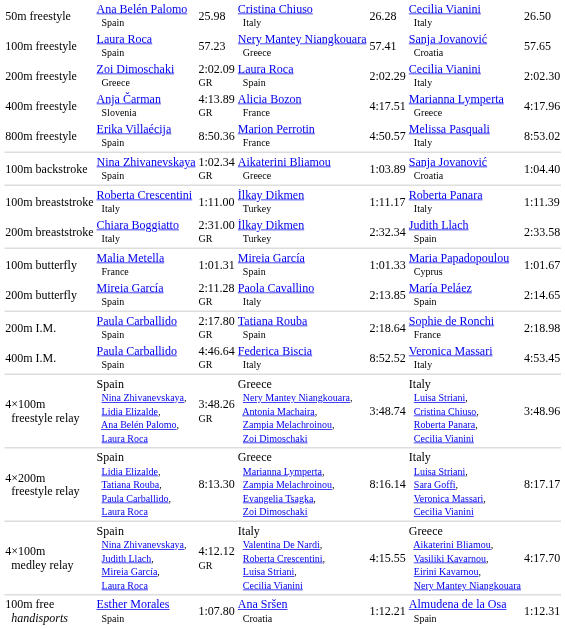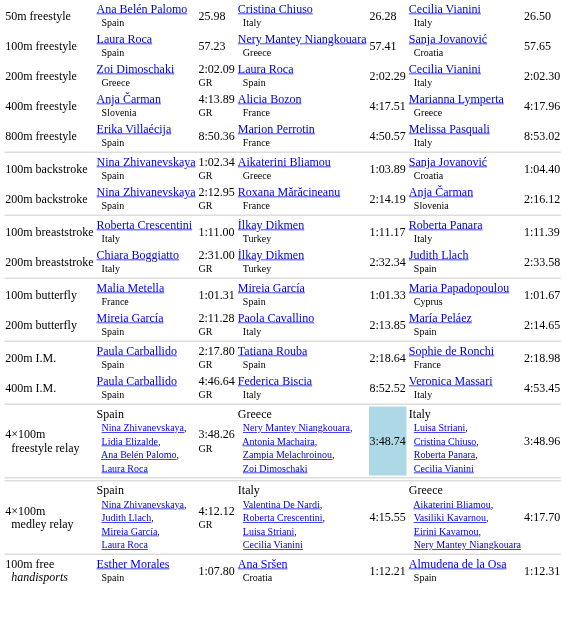 <table>
 <tr>
 <td>50m freestyle</td>
 <td><a href='#'>Ana Belén Palomo</a> <small><br>    Spain </small></td>
 <td>25.98</td>
 <td><a href='#'>Cristina Chiuso</a> <small><br>    Italy </small></td>
 <td>26.28</td>
 <td><a href='#'>Cecilia Vianini</a> <small><br>    Italy </small></td>
 <td>26.50</td>
 </tr>
 <tr>
 <td>100m freestyle</td>
 <td><a href='#'>Laura Roca</a> <small><br>    Spain </small></td>
 <td>57.23</td>
 <td><a href='#'>Nery Mantey Niangkouara</a> <small><br>    Greece </small></td>
 <td>57.41</td>
 <td><a href='#'>Sanja Jovanović</a> <small><br>    Croatia </small></td>
 <td>57.65</td>
 </tr>
 <tr>
 <td>200m freestyle</td>
 <td><a href='#'>Zoi Dimoschaki</a> <small><br>    Greece </small></td>
 <td>2:02.09 <small><br> GR</small></td>
 <td><a href='#'>Laura Roca</a> <small><br>    Spain </small></td>
 <td>2:02.29</td>
 <td><a href='#'>Cecilia Vianini</a> <small><br>    Italy </small></td>
 <td>2:02.30</td>
 </tr>
 <tr>
 <td>400m freestyle</td>
 <td><a href='#'>Anja Čarman</a> <small><br>    Slovenia </small></td>
 <td>4:13.89 <small><br> GR</small></td>
 <td><a href='#'>Alicia Bozon</a> <small><br>    France </small></td>
 <td>4:17.51</td>
 <td><a href='#'>Marianna Lymperta</a> <small><br>    Greece </small></td>
 <td>4:17.96</td>
 </tr>
 <tr>
 <td>800m freestyle</td>
 <td><a href='#'>Erika Villaécija</a> <small><br>    Spain </small></td>
 <td>8:50.36</td>
 <td><a href='#'>Marion Perrotin</a> <small><br>    France </small></td>
 <td>4:50.57</td>
 <td><a href='#'>Melissa Pasquali</a> <small><br>    Italy </small></td>
 <td>8:53.02</td>
 </tr>
 <tr bgcolor=#DDDDDD>
 <td colspan=7></td>
 </tr>
 <tr>
 <td>100m backstroke</td>
 <td><a href='#'>Nina Zhivanevskaya</a> <small><br>    Spain </small></td>
 <td>1:02.34 <small><br> GR</small></td>
 <td><a href='#'>Aikaterini Bliamou</a> <small><br>    Greece </small></td>
 <td>1:03.89</td>
 <td><a href='#'>Sanja Jovanović</a> <small><br>    Croatia </small></td>
 <td>1:04.40</td>
+</tr>
+<tr>
+<td>200m backstroke</td>
+<td><a href='#'>Nina Zhivanevskaya</a> <small><br>    Spain </small></td>
+<td>2:12.95 <small><br> GR</small></td>
+<td><a href='#'>Roxana Mărăcineanu</a> <small><br>    France </small></td>
+<td>2:14.19</td>
+<td><a href='#'>Anja Čarman</a> <small><br>    Slovenia </small></td>
+<td>2:16.12</td>
 </tr>
 <tr bgcolor=#DDDDDD>
 <td colspan=7></td>
 </tr>
 <tr>
 <td>100m breaststroke</td>
 <td><a href='#'>Roberta Crescentini</a> <small><br>    Italy </small></td>
 <td>1:11.00</td>
 <td><a href='#'>İlkay Dikmen</a> <small><br>    Turkey </small></td>
 <td>1:11.17</td>
 <td><a href='#'>Roberta Panara</a> <small><br>    Italy </small></td>
 <td>1:11.39</td>
 </tr>
 <tr>
 <td>200m breaststroke</td>
 <td><a href='#'>Chiara Boggiatto</a> <small><br>    Italy </small></td>
 <td>2:31.00 <small><br> GR</small></td>
 <td><a href='#'>İlkay Dikmen</a> <small><br>    Turkey </small></td>
 <td>2:32.34</td>
 <td><a href='#'>Judith Llach</a> <small><br>    Spain </small></td>
 <td>2:33.58</td>
 </tr>
 <tr bgcolor=#DDDDDD>
 <td colspan=7></td>
 </tr>
 <tr>
 <td>100m butterfly</td>
 <td><a href='#'>Malia Metella</a> <small><br>    France </small></td>
 <td>1:01.31</td>
 <td><a href='#'>Mireia García</a> <small><br>    Spain </small></td>
 <td>1:01.33</td>
 <td><a href='#'>Maria Papadopoulou</a> <small><br>    Cyprus </small></td>
 <td>1:01.67</td>
 </tr>
 <tr>
 <td>200m butterfly</td>
 <td><a href='#'>Mireia García</a> <small><br>    Spain </small></td>
 <td>2:11.28 <small><br> GR</small></td>
 <td><a href='#'>Paola Cavallino</a> <small><br>    Italy </small></td>
 <td>2:13.85</td>
 <td><a href='#'>María Peláez</a> <small><br>    Spain </small></td>
 <td>2:14.65</td>
 </tr>
 <tr bgcolor=#DDDDDD>
 <td colspan=7></td>
 </tr>
 <tr>
 <td>200m I.M.</td>
 <td><a href='#'>Paula Carballido</a> <small><br>    Spain </small></td>
 <td>2:17.80 <small><br> GR</small></td>
 <td><a href='#'>Tatiana Rouba</a> <small><br>    Spain </small></td>
 <td>2:18.64</td>
 <td><a href='#'>Sophie de Ronchi</a> <small><br>    France </small></td>
 <td>2:18.98</td>
 </tr>
 <tr>
 <td>400m I.M.</td>
 <td><a href='#'>Paula Carballido</a> <small><br>    Spain </small></td>
 <td>4:46.64 <small><br> GR</small></td>
 <td><a href='#'>Federica Biscia</a> <small><br>    Italy </small></td>
 <td>8:52.52</td>
 <td><a href='#'>Veronica Massari</a> <small><br>    Italy </small></td>
 <td>4:53.45</td>
 </tr>
 <tr bgcolor=#DDDDDD>
 <td colspan=7></td>
 </tr>
 <tr>
 <td>4×100m <br>   freestyle relay</td>
 <td> Spain <small><br>   <a href='#'>Nina Zhivanevskaya</a>, <br>   <a href='#'>Lidia Elizalde</a>, <br>   <a href='#'>Ana Belén Palomo</a>, <br>   <a href='#'>Laura Roca</a> </small></td>
 <td>3:48.26 <small><br> GR</small></td>
 <td> Greece <small><br>   <a href='#'>Nery Mantey Niangkouara</a>, <br>   <a href='#'>Antonia Machaira</a>, <br>   <a href='#'>Zampia Melachroinou</a>, <br>   <a href='#'>Zoi Dimoschaki</a> </small></td>
-<td>3:48.74</td>
+<td style="background: lightblue;">3:48.74</td>
 <td> Italy <small><br>   <a href='#'>Luisa Striani</a>, <br>   <a href='#'>Cristina Chiuso</a>, <br>   <a href='#'>Roberta Panara</a>, <br>   <a href='#'>Cecilia Vianini</a> </small></td>
 <td>3:48.96</td>
 </tr>
 <tr bgcolor=#DDDDDD>
 <td colspan=7></td>
-</tr>
-<tr>
-<td>4×200m <br>   freestyle relay</td>
-<td> Spain <small><br>   <a href='#'>Lidia Elizalde</a>, <br>   <a href='#'>Tatiana Rouba</a>, <br>   <a href='#'>Paula Carballido</a>, <br>   <a href='#'>Laura Roca</a> </small></td>
-<td>8:13.30</td>
-<td> Greece <small><br>   <a href='#'>Marianna Lymperta</a>, <br>   <a href='#'>Zampia Melachroinou</a>, <br>   <a href='#'>Evangelia Tsagka</a>, <br>   <a href='#'>Zoi Dimoschaki</a> </small></td>
-<td>8:16.14</td>
-<td> Italy <small><br>   <a href='#'>Luisa Striani</a>, <br>   <a href='#'>Sara Goffi</a>, <br>   <a href='#'>Veronica Massari</a>, <br>   <a href='#'>Cecilia Vianini</a> </small></td>
-<td>8:17.17</td>
 </tr>
 <tr bgcolor=#DDDDDD>
 <td colspan=7></td>
 </tr>
 <tr>
 <td>4×100m <br>   medley relay</td>
 <td> Spain <small><br>   <a href='#'>Nina Zhivanevskaya</a>, <br>   <a href='#'>Judith Llach</a>, <br>   <a href='#'>Mireia García</a>, <br>   <a href='#'>Laura Roca</a> </small></td>
 <td>4:12.12 <small><br> GR</small></td>
 <td> Italy <small><br>   <a href='#'>Valentina De Nardi</a>, <br>   <a href='#'>Roberta Crescentini</a>, <br>   <a href='#'>Luisa Striani</a>, <br>   <a href='#'>Cecilia Vianini</a> </small></td>
 <td>4:15.55</td>
 <td> Greece <small><br>   <a href='#'>Aikaterini Bliamou</a>, <br>   <a href='#'>Vasiliki Kavarnou</a>, <br>   <a href='#'>Eirini Kavarnou</a>, <br>   <a href='#'>Nery Mantey Niangkouara</a> </small></td>
 <td>4:17.70</td>
 </tr>
 <tr bgcolor=#DDDDDD>
 <td colspan=7></td>
 </tr>
 <tr>
 <td>100m free <br>   <em>handisports</em></td>
 <td><a href='#'>Esther Morales</a> <small><br>    Spain </small></td>
 <td>1:07.80</td>
 <td><a href='#'>Ana Sršen</a> <small><br>    Croatia </small></td>
 <td>1:12.21</td>
 <td><a href='#'>Almudena de la Osa</a> <small><br>    Spain </small></td>
 <td>1:12.31</td>
 </tr>
 </table>
